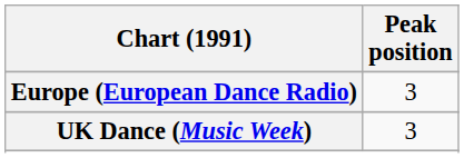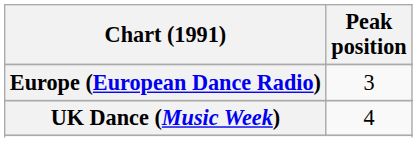 <table class="wikitable sortable plainrowheaders">
 <tr>
 <th>Chart (1991)</th>
 <th>Peak<br>position</th>
 </tr>
 <tr>
 </tr>
 <tr>
 <th scope="row">Europe (<a href='#'>European Dance Radio</a>)</th>
 <td align="center">3</td>
 </tr>
 <tr>
 </tr>
 <tr>
 <th scope="row">UK Dance (<em><a href='#'>Music Week</a></em>)</th>
-<td align="center">3</td>
+<td align="center">4</td>
 </tr>
 <tr>
 </tr>
 <tr>
 </tr>
 </table>
